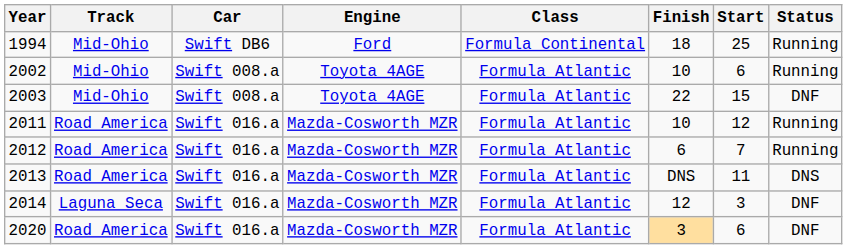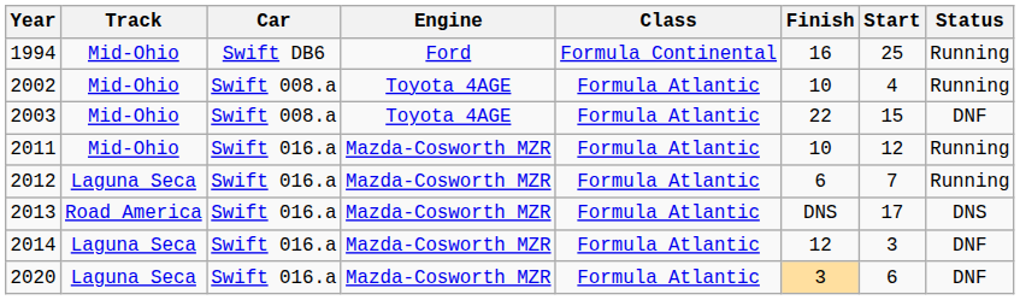 <table class="wikitable" style="text-align:center; font-size:90%">
 <tr>
 <th>Year</th>
 <th>Track</th>
 <th>Car</th>
 <th>Engine</th>
 <th>Class</th>
 <th>Finish</th>
 <th>Start</th>
 <th>Status</th>
 </tr>
 <tr>
 <td>1994</td>
 <td><a href='#'>Mid-Ohio</a></td>
 <td><a href='#'>Swift</a> DB6</td>
 <td><a href='#'>Ford</a></td>
 <td><a href='#'>Formula Continental</a></td>
-<td>18</td>
+<td>16</td>
 <td>25</td>
 <td>Running</td>
 </tr>
 <tr>
 <td>2002</td>
 <td><a href='#'>Mid-Ohio</a></td>
 <td><a href='#'>Swift</a> 008.a</td>
 <td><a href='#'>Toyota 4AGE</a></td>
 <td><a href='#'>Formula Atlantic</a></td>
 <td>10</td>
-<td>6</td>
+<td>4</td>
 <td>Running</td>
 </tr>
 <tr>
 <td>2003</td>
 <td><a href='#'>Mid-Ohio</a></td>
 <td><a href='#'>Swift</a> 008.a</td>
 <td><a href='#'>Toyota 4AGE</a></td>
 <td><a href='#'>Formula Atlantic</a></td>
 <td>22</td>
 <td>15</td>
 <td>DNF</td>
 </tr>
 <tr>
 <td>2011</td>
-<td><a href='#'>Road America</a></td>
+<td><a href='#'>Mid-Ohio</a></td>
 <td><a href='#'>Swift</a> 016.a</td>
 <td><a href='#'>Mazda-Cosworth MZR</a></td>
 <td><a href='#'>Formula Atlantic</a></td>
 <td>10</td>
 <td>12</td>
 <td>Running</td>
 </tr>
 <tr>
 <td>2012</td>
-<td><a href='#'>Road America</a></td>
+<td><a href='#'>Laguna Seca</a></td>
 <td><a href='#'>Swift</a> 016.a</td>
 <td><a href='#'>Mazda-Cosworth MZR</a></td>
 <td><a href='#'>Formula Atlantic</a></td>
 <td>6</td>
 <td>7</td>
 <td>Running</td>
 </tr>
 <tr>
 <td>2013</td>
 <td><a href='#'>Road America</a></td>
 <td><a href='#'>Swift</a> 016.a</td>
 <td><a href='#'>Mazda-Cosworth MZR</a></td>
 <td><a href='#'>Formula Atlantic</a></td>
 <td>DNS</td>
-<td>11</td>
+<td>17</td>
 <td>DNS</td>
 </tr>
 <tr>
 <td>2014</td>
 <td><a href='#'>Laguna Seca</a></td>
 <td><a href='#'>Swift</a> 016.a</td>
 <td><a href='#'>Mazda-Cosworth MZR</a></td>
 <td><a href='#'>Formula Atlantic</a></td>
 <td>12</td>
 <td>3</td>
 <td>DNF</td>
 </tr>
 <tr>
 <td>2020</td>
-<td><a href='#'>Road America</a></td>
+<td><a href='#'>Laguna Seca</a></td>
 <td><a href='#'>Swift</a> 016.a</td>
 <td><a href='#'>Mazda-Cosworth MZR</a></td>
 <td><a href='#'>Formula Atlantic</a></td>
 <td style="background:#FFDF9F;">3</td>
 <td>6</td>
 <td>DNF</td>
 </tr>
 </table>
